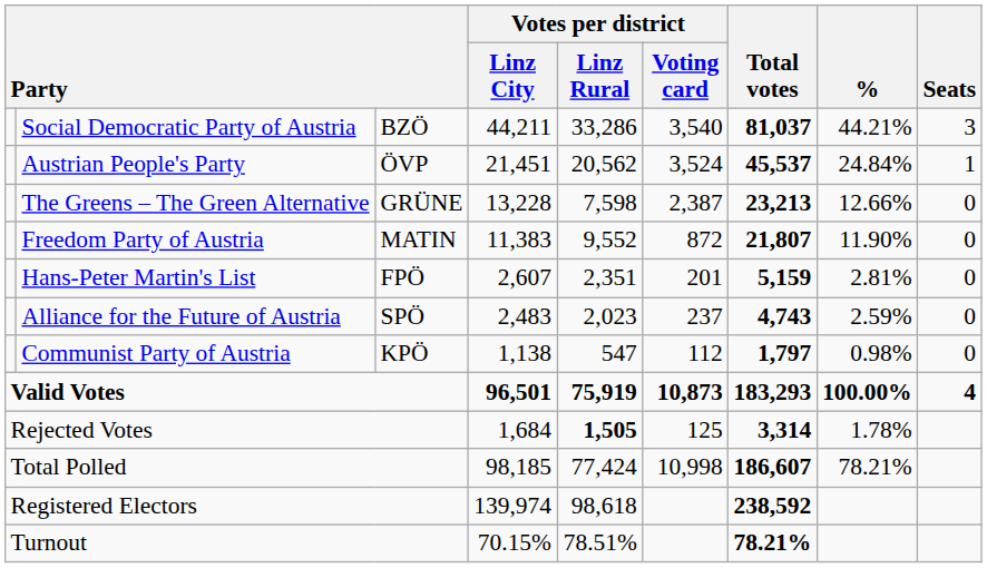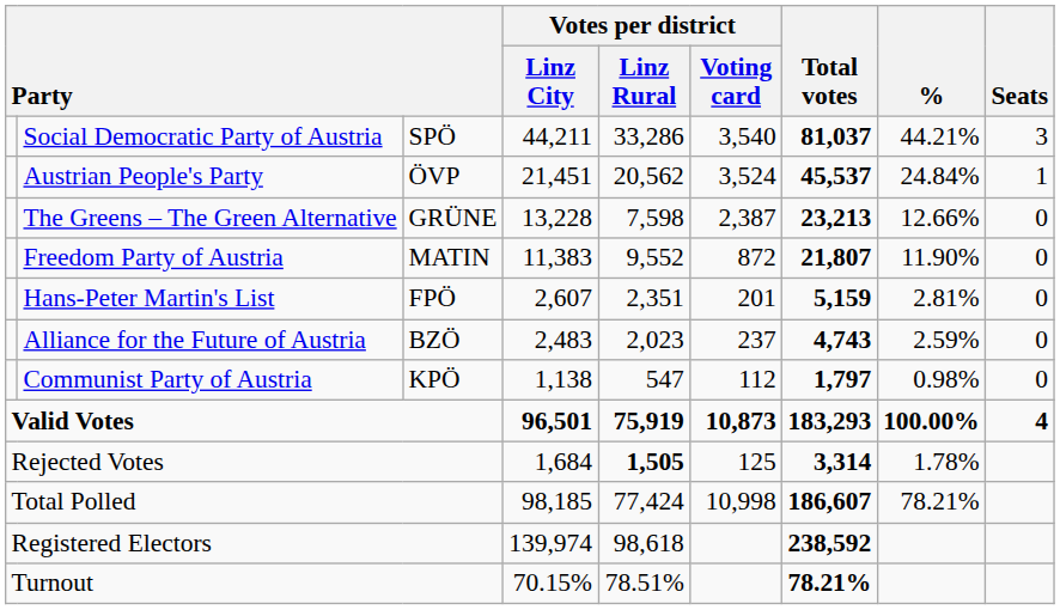 <table class="wikitable" border="1" style="text-align:right;">
 <tr>
 <th style="text-align:left;" valign=bottom rowspan=2 colspan=3>Party</th>
 <th colspan=3>Votes per district</th>
 <th align=center valign=bottom rowspan=2 width="50">Total<br>votes</th>
 <th align=center valign=bottom rowspan=2 width="50">%</th>
 <th align=center valign=bottom rowspan=2>Seats</th>
 </tr>
 <tr>
 <th align=center valign=bottom width="50"><a href='#'>Linz<br>City</a></th>
 <th align=center valign=bottom width="50"><a href='#'>Linz<br>Rural</a></th>
 <th align=center valign=bottom width="50"><a href='#'>Voting<br>card</a></th>
 </tr>
 <tr>
 <td></td>
 <td align=left><a href='#'>Social Democratic Party of Austria</a></td>
-<td align=left>BZÖ</td>
+<td align=left>SPÖ</td>
 <td>44,211</td>
 <td>33,286</td>
 <td>3,540</td>
 <td><strong>81,037</strong></td>
 <td>44.21%</td>
 <td>3</td>
 </tr>
 <tr>
 <td></td>
 <td align=left><a href='#'>Austrian People's Party</a></td>
 <td align=left>ÖVP</td>
 <td>21,451</td>
 <td>20,562</td>
 <td>3,524</td>
 <td><strong>45,537</strong></td>
 <td>24.84%</td>
 <td>1</td>
 </tr>
 <tr>
 <td></td>
 <td align=left style="white-space: nowrap;"><a href='#'>The Greens – The Green Alternative</a></td>
 <td align=left>GRÜNE</td>
 <td>13,228</td>
 <td>7,598</td>
 <td>2,387</td>
 <td><strong>23,213</strong></td>
 <td>12.66%</td>
 <td>0</td>
 </tr>
 <tr>
 <td></td>
 <td align=left><a href='#'>Freedom Party of Austria</a></td>
 <td align=left>MATIN</td>
 <td>11,383</td>
 <td>9,552</td>
 <td>872</td>
 <td><strong>21,807</strong></td>
 <td>11.90%</td>
 <td>0</td>
 </tr>
 <tr>
 <td></td>
 <td align=left><a href='#'>Hans-Peter Martin's List</a></td>
 <td align=left>FPÖ</td>
 <td>2,607</td>
 <td>2,351</td>
 <td>201</td>
 <td><strong>5,159</strong></td>
 <td>2.81%</td>
 <td>0</td>
 </tr>
 <tr>
 <td></td>
 <td align=left><a href='#'>Alliance for the Future of Austria</a></td>
-<td align=left>SPÖ</td>
+<td align=left>BZÖ</td>
 <td>2,483</td>
 <td>2,023</td>
 <td>237</td>
 <td><strong>4,743</strong></td>
 <td>2.59%</td>
 <td>0</td>
 </tr>
 <tr>
 <td></td>
 <td align=left><a href='#'>Communist Party of Austria</a></td>
 <td align=left>KPÖ</td>
 <td>1,138</td>
 <td>547</td>
 <td>112</td>
 <td><strong>1,797</strong></td>
 <td>0.98%</td>
 <td>0</td>
 </tr>
 <tr style="font-weight:bold">
 <td align=left colspan=3>Valid Votes</td>
 <td>96,501</td>
 <td>75,919</td>
 <td>10,873</td>
 <td>183,293</td>
 <td>100.00%</td>
 <td>4</td>
 </tr>
 <tr>
 <td align=left colspan=3>Rejected Votes</td>
 <td>1,684</td>
 <td><strong>1,505</strong></td>
 <td>125</td>
 <td><strong>3,314</strong></td>
 <td>1.78%</td>
 <td></td>
 </tr>
 <tr>
 <td align=left colspan=3>Total Polled</td>
 <td>98,185</td>
 <td>77,424</td>
 <td>10,998</td>
 <td><strong>186,607</strong></td>
 <td>78.21%</td>
 <td></td>
 </tr>
 <tr>
 <td align=left colspan=3>Registered Electors</td>
 <td>139,974</td>
 <td>98,618</td>
 <td></td>
 <td><strong>238,592</strong></td>
 <td></td>
 <td></td>
 </tr>
 <tr>
 <td align=left colspan=3>Turnout</td>
 <td>70.15%</td>
 <td>78.51%</td>
 <td></td>
 <td><strong>78.21%</strong></td>
 <td></td>
 <td></td>
 </tr>
 </table>
